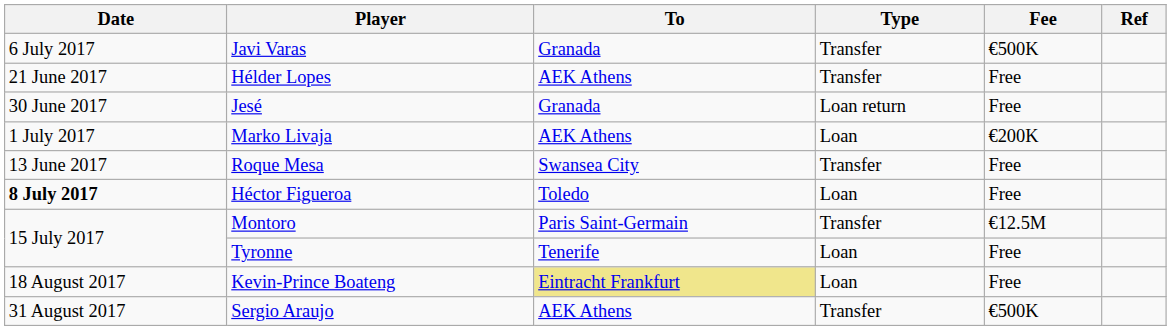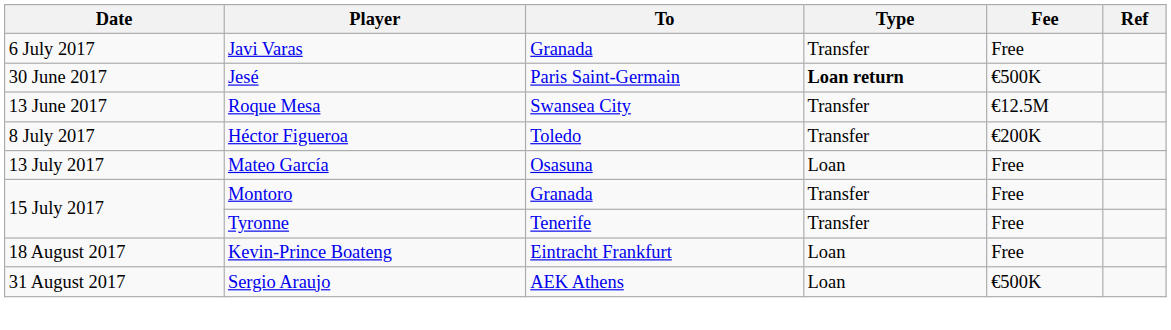 <table class="wikitable" style="width:80%;">
 <tr>
 <th>Date</th>
 <th>Player</th>
 <th>To</th>
 <th>Type</th>
 <th>Fee</th>
 <th>Ref</th>
 </tr>
 <tr>
 <td>6 July 2017</td>
 <td> <a href='#'>Javi Varas</a></td>
 <td><a href='#'>Granada</a></td>
 <td>Transfer</td>
-<td>€500K</td>
-<td></td>
-</tr>
-<tr>
-<td>21 June 2017</td>
-<td> <a href='#'>Hélder Lopes</a></td>
-<td> <a href='#'>AEK Athens</a></td>
-<td>Transfer</td>
 <td>Free</td>
 <td></td>
 </tr>
 <tr>
 <td>30 June 2017</td>
 <td> <a href='#'>Jesé</a></td>
-<td><a href='#'>Granada</a></td>
-<td>Loan return</td>
-<td>Free</td>
-<td></td>
-</tr>
-<tr>
-<td>1 July 2017</td>
-<td> <a href='#'>Marko Livaja</a></td>
-<td> <a href='#'>AEK Athens</a></td>
-<td>Loan</td>
-<td>€200K</td>
+<td> <a href='#'>Paris Saint-Germain</a></td>
+<td><strong>Loan return</strong></td>
+<td>€500K</td>
 <td></td>
 </tr>
 <tr>
 <td>13 June 2017</td>
 <td> <a href='#'>Roque Mesa</a></td>
 <td> <a href='#'>Swansea City</a></td>
 <td>Transfer</td>
-<td>Free</td>
+<td>€12.5M</td>
 <td></td>
 </tr>
 <tr>
-<td><strong>8 July 2017</strong></td>
+<td>8 July 2017</td>
 <td> <a href='#'>Héctor Figueroa</a></td>
 <td> <a href='#'>Toledo</a></td>
+<td>Transfer</td>
+<td>€200K</td>
+<td></td>
+</tr>
+<tr>
+<td>13 July 2017</td>
+<td> <a href='#'>Mateo García</a></td>
+<td> <a href='#'>Osasuna</a></td>
 <td>Loan</td>
 <td>Free</td>
 <td></td>
 </tr>
 <tr>
 <td rowspan="2">15 July 2017</td>
 <td> <a href='#'>Montoro</a></td>
-<td> <a href='#'>Paris Saint-Germain</a></td>
+<td><a href='#'>Granada</a></td>
 <td>Transfer</td>
-<td>€12.5M</td>
+<td>Free</td>
 <td></td>
 </tr>
 <tr>
 <td> <a href='#'>Tyronne</a></td>
 <td> <a href='#'>Tenerife</a></td>
-<td>Loan</td>
+<td>Transfer</td>
 <td>Free</td>
 <td></td>
 </tr>
 <tr>
 <td>18 August 2017</td>
 <td> <a href='#'>Kevin-Prince Boateng</a></td>
-<td style="background: khaki;"> <a href='#'>Eintracht Frankfurt</a></td>
+<td> <a href='#'>Eintracht Frankfurt</a></td>
 <td>Loan</td>
 <td>Free</td>
 <td></td>
 </tr>
 <tr>
 <td>31 August 2017</td>
 <td> <a href='#'>Sergio Araujo</a></td>
 <td> <a href='#'>AEK Athens</a></td>
-<td>Transfer</td>
+<td>Loan</td>
 <td>€500K</td>
 <td></td>
 </tr>
 </table>
